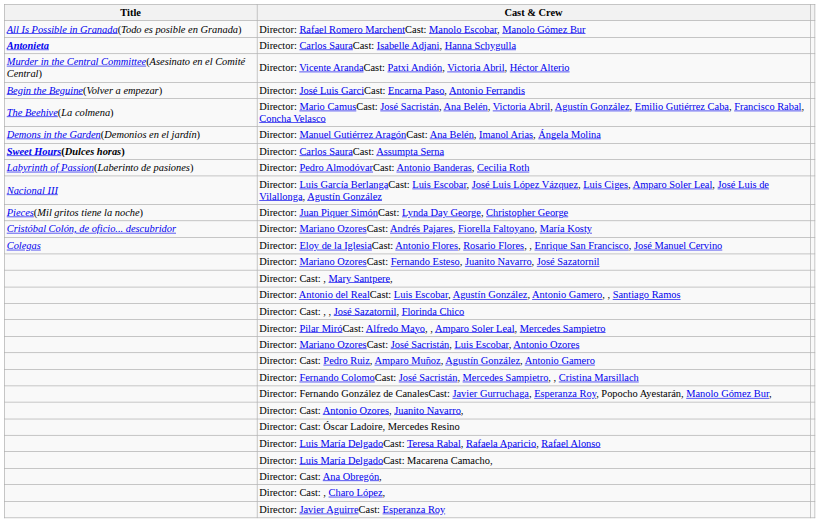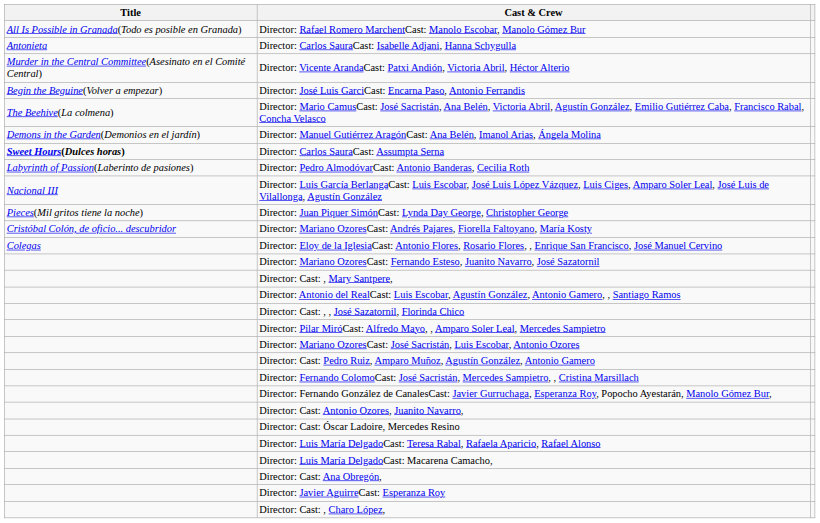 <table class="wikitable">
 <tr>
 <th>Title</th>
 <th>Cast & Crew</th>
 <th></th>
 </tr>
 <tr>
 <td><em><a href='#'>All Is Possible in Granada</a></em>(<em>Todo es posible en Granada</em>)</td>
 <td>Director: <a href='#'>Rafael Romero Marchent</a>Cast: <a href='#'>Manolo Escobar</a>, <a href='#'>Manolo Gómez Bur</a></td>
 <td></td>
 </tr>
 <tr>
-<td><strong><em><a href='#'>Antonieta</a></em></strong></td>
+<td><em><a href='#'>Antonieta</a></em></td>
 <td>Director: <a href='#'>Carlos Saura</a>Cast: <a href='#'>Isabelle Adjani</a>, <a href='#'>Hanna Schygulla</a></td>
 <td></td>
 </tr>
 <tr>
 <td><em><a href='#'>Murder in the Central Committee</a></em>(<em>Asesinato en el Comité Central</em>)</td>
 <td>Director: <a href='#'>Vicente Aranda</a>Cast: <a href='#'>Patxi Andión</a>, <a href='#'>Victoria Abril</a>, <a href='#'>Héctor Alterio</a></td>
 <td></td>
 </tr>
 <tr>
 <td><em><a href='#'>Begin the Beguine</a></em>(<em>Volver a empezar</em>)</td>
 <td>Director: <a href='#'>José Luis Garci</a>Cast: <a href='#'>Encarna Paso</a>, <a href='#'>Antonio Ferrandis</a></td>
 <td></td>
 </tr>
 <tr>
 <td><em><a href='#'>The Beehive</a></em>(<em>La colmena</em>)</td>
 <td>Director: <a href='#'>Mario Camus</a>Cast: <a href='#'>José Sacristán</a>, <a href='#'>Ana Belén</a>, <a href='#'>Victoria Abril</a>, <a href='#'>Agustín González</a>, <a href='#'>Emilio Gutiérrez Caba</a>, <a href='#'>Francisco Rabal</a>, <a href='#'>Concha Velasco</a></td>
 <td></td>
 </tr>
 <tr>
 <td><em><a href='#'>Demons in the Garden</a></em>(<em>Demonios en el jardín</em>)</td>
 <td>Director: <a href='#'>Manuel Gutiérrez Aragón</a>Cast: <a href='#'>Ana Belén</a>, <a href='#'>Imanol Arias</a>, <a href='#'>Ángela Molina</a></td>
 <td></td>
 </tr>
 <tr>
 <td><strong><em><a href='#'>Sweet Hours</a></em>(<em>Dulces horas</em>)</strong></td>
 <td>Director: <a href='#'>Carlos Saura</a>Cast: <a href='#'>Assumpta Serna</a></td>
 <td></td>
 </tr>
 <tr>
 <td><em><a href='#'>Labyrinth of Passion</a></em>(<em>Laberinto de pasiones</em>)</td>
 <td>Director: <a href='#'>Pedro Almodóvar</a>Cast: <a href='#'>Antonio Banderas</a>, <a href='#'>Cecilia Roth</a></td>
 <td></td>
 </tr>
 <tr>
 <td><em><a href='#'>Nacional III</a></em></td>
 <td>Director: <a href='#'>Luis García Berlanga</a>Cast: <a href='#'>Luis Escobar</a>, <a href='#'>José Luis López Vázquez</a>, <a href='#'>Luis Ciges</a>, <a href='#'>Amparo Soler Leal</a>, <a href='#'>José Luis de Vilallonga</a>, <a href='#'>Agustín González</a></td>
 <td></td>
 </tr>
 <tr>
 <td><em><a href='#'>Pieces</a></em>(<em>Mil gritos tiene la noche</em>)</td>
 <td>Director: <a href='#'>Juan Piquer Simón</a>Cast: <a href='#'>Lynda Day George</a>, <a href='#'>Christopher George</a></td>
 <td></td>
 </tr>
 <tr>
 <td><em><a href='#'>Cristóbal Colón, de oficio... descubridor</a></em></td>
 <td>Director: <a href='#'>Mariano Ozores</a>Cast: <a href='#'>Andrés Pajares</a>, <a href='#'>Fiorella Faltoyano</a>, <a href='#'>María Kosty</a></td>
 <td></td>
 </tr>
 <tr>
 <td><em><a href='#'>Colegas</a></em></td>
 <td>Director: <a href='#'>Eloy de la Iglesia</a>Cast: <a href='#'>Antonio Flores</a>, <a href='#'>Rosario Flores</a>, , <a href='#'>Enrique San Francisco</a>, <a href='#'>José Manuel Cervino</a></td>
 <td></td>
 </tr>
 <tr>
 <td><em></em></td>
 <td>Director: <a href='#'>Mariano Ozores</a>Cast: <a href='#'>Fernando Esteso</a>, <a href='#'>Juanito Navarro</a>, <a href='#'>José Sazatornil</a></td>
 <td></td>
 </tr>
 <tr>
 <td><em></em></td>
 <td>Director: Cast: , <a href='#'>Mary Santpere</a>, </td>
 <td></td>
 </tr>
 <tr>
 <td><em></em></td>
 <td>Director: <a href='#'>Antonio del Real</a>Cast: <a href='#'>Luis Escobar</a>, <a href='#'>Agustín González</a>, <a href='#'>Antonio Gamero</a>, , <a href='#'>Santiago Ramos</a></td>
 <td></td>
 </tr>
 <tr>
 <td><em></em></td>
 <td>Director: Cast: , , <a href='#'>José Sazatornil</a>, <a href='#'>Florinda Chico</a></td>
 <td></td>
 </tr>
 <tr>
 <td><em></em></td>
 <td>Director: <a href='#'>Pilar Miró</a>Cast: <a href='#'>Alfredo Mayo</a>, , <a href='#'>Amparo Soler Leal</a>, <a href='#'>Mercedes Sampietro</a></td>
 <td></td>
 </tr>
 <tr>
 <td><em></em></td>
 <td>Director: <a href='#'>Mariano Ozores</a>Cast: <a href='#'>José Sacristán</a>, <a href='#'>Luis Escobar</a>, <a href='#'>Antonio Ozores</a></td>
 <td></td>
 </tr>
 <tr>
 <td><em></em></td>
 <td>Director: Cast: <a href='#'>Pedro Ruiz</a>, <a href='#'>Amparo Muñoz</a>, <a href='#'>Agustín González</a>, <a href='#'>Antonio Gamero</a></td>
 <td></td>
 </tr>
 <tr>
 <td><em></em></td>
 <td>Director: <a href='#'>Fernando Colomo</a>Cast: <a href='#'>José Sacristán</a>, <a href='#'>Mercedes Sampietro</a>, , <a href='#'>Cristina Marsillach</a></td>
 <td></td>
 </tr>
 <tr>
 <td><em></em></td>
 <td>Director: Fernando González de CanalesCast: <a href='#'>Javier Gurruchaga</a>, <a href='#'>Esperanza Roy</a>, Popocho Ayestarán, <a href='#'>Manolo Gómez Bur</a>, </td>
 <td></td>
 </tr>
 <tr>
 <td><em></em></td>
 <td>Director: Cast: <a href='#'>Antonio Ozores</a>, <a href='#'>Juanito Navarro</a>, </td>
 <td></td>
 </tr>
 <tr>
 <td><em></em></td>
 <td>Director: Cast: Óscar Ladoire, Mercedes Resino</td>
 <td></td>
 </tr>
 <tr>
 <td><em></em></td>
 <td>Director: <a href='#'>Luis María Delgado</a>Cast: <a href='#'>Teresa Rabal</a>, <a href='#'>Rafaela Aparicio</a>, <a href='#'>Rafael Alonso</a></td>
 <td></td>
 </tr>
 <tr>
 <td><em></em></td>
 <td>Director: <a href='#'>Luis María Delgado</a>Cast: Macarena Camacho, </td>
 <td></td>
 </tr>
 <tr>
 <td><em></em></td>
 <td>Director: Cast: <a href='#'>Ana Obregón</a>, </td>
 <td></td>
 </tr>
 <tr>
 <td><em></em></td>
-<td>Director: Cast: , <a href='#'>Charo López</a>, </td>
+<td>Director: <a href='#'>Javier Aguirre</a>Cast: <a href='#'>Esperanza Roy</a></td>
 <td></td>
 </tr>
 <tr>
 <td><em></em></td>
-<td>Director: <a href='#'>Javier Aguirre</a>Cast: <a href='#'>Esperanza Roy</a></td>
+<td>Director: Cast: , <a href='#'>Charo López</a>, </td>
 <td></td>
 </tr>
 </table>
